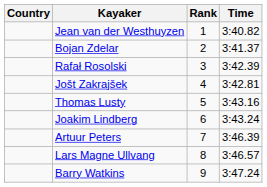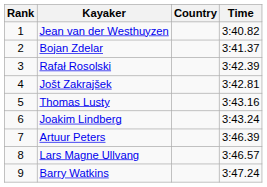 <table class="wikitable" style="text-align:center">
 <tr>
+<th>Rank</th>
+<th>Kayaker</th>
 <th>Country</th>
-<th>Kayaker</th>
-<th>Rank</th>
 <th>Time</th>
 </tr>
 <tr>
+<td>1</td>
+<td align="left"><a href='#'>Jean van der Westhuyzen</a></td>
 <td align="left"></td>
-<td align="left"><a href='#'>Jean van der Westhuyzen</a></td>
-<td>1</td>
 <td>3:40.82</td>
 </tr>
 <tr>
+<td>2</td>
+<td align="left"><a href='#'>Bojan Zdelar</a></td>
 <td align="left"></td>
-<td align="left"><a href='#'>Bojan Zdelar</a></td>
-<td>2</td>
 <td>3:41.37</td>
 </tr>
 <tr>
+<td>3</td>
+<td align="left"><a href='#'>Rafał Rosolski</a></td>
 <td align="left"></td>
-<td align="left"><a href='#'>Rafał Rosolski</a></td>
-<td>3</td>
 <td>3:42.39</td>
 </tr>
 <tr>
+<td>4</td>
+<td align="left"><a href='#'>Jošt Zakrajšek</a></td>
 <td align="left"></td>
-<td align="left"><a href='#'>Jošt Zakrajšek</a></td>
-<td>4</td>
 <td>3:42.81</td>
 </tr>
 <tr>
+<td>5</td>
+<td align="left"><a href='#'>Thomas Lusty</a></td>
 <td align="left"></td>
-<td align="left"><a href='#'>Thomas Lusty</a></td>
-<td>5</td>
 <td>3:43.16</td>
 </tr>
 <tr>
+<td>6</td>
+<td align="left"><a href='#'>Joakim Lindberg</a></td>
 <td align="left"></td>
-<td align="left"><a href='#'>Joakim Lindberg</a></td>
-<td>6</td>
 <td>3:43.24</td>
 </tr>
 <tr>
+<td>7</td>
+<td align="left"><a href='#'>Artuur Peters</a></td>
 <td align="left"></td>
-<td align="left"><a href='#'>Artuur Peters</a></td>
-<td>7</td>
 <td>3:46.39</td>
 </tr>
 <tr>
+<td>8</td>
+<td align="left"><a href='#'>Lars Magne Ullvang</a></td>
 <td align="left"></td>
-<td align="left"><a href='#'>Lars Magne Ullvang</a></td>
-<td>8</td>
 <td>3:46.57</td>
 </tr>
 <tr>
+<td>9</td>
+<td align="left"><a href='#'>Barry Watkins</a></td>
 <td align="left"></td>
-<td align="left"><a href='#'>Barry Watkins</a></td>
-<td>9</td>
 <td>3:47.24</td>
 </tr>
 </table>
